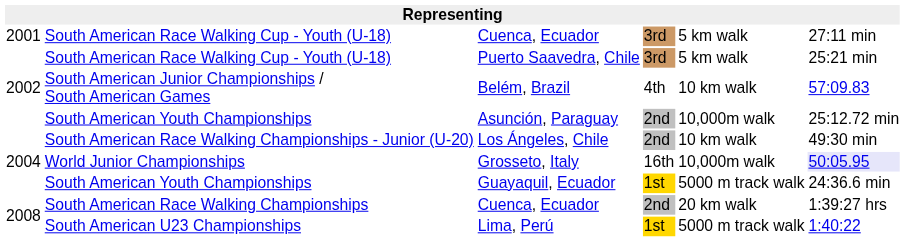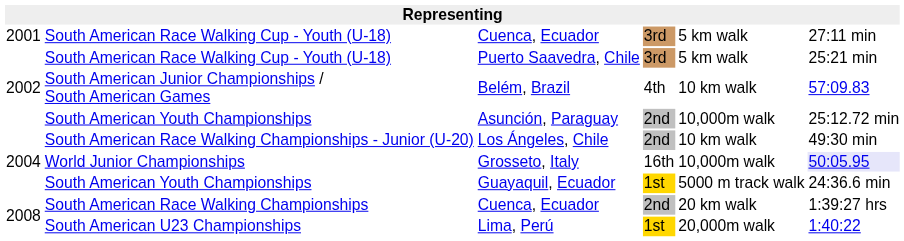 <table>
 <tr>
 <th bgcolor="#eeeeee" colspan="6">Representing </th>
 </tr>
 <tr>
 <td>2001</td>
 <td><a href='#'>South American Race Walking Cup - Youth (U-18)</a></td>
 <td><a href='#'>Cuenca</a>, <a href='#'>Ecuador</a></td>
 <td bgcolor=cc9966>3rd</td>
 <td>5 km walk</td>
 <td>27:11 min</td>
 </tr>
 <tr>
 <td rowspan=3>2002</td>
 <td><a href='#'>South American Race Walking Cup - Youth (U-18)</a></td>
 <td><a href='#'>Puerto Saavedra</a>, <a href='#'>Chile</a></td>
 <td bgcolor=cc9966>3rd</td>
 <td>5 km walk</td>
 <td>25:21 min</td>
 </tr>
 <tr>
 <td><a href='#'>South American Junior Championships</a> /<br> <a href='#'>South American Games</a></td>
 <td><a href='#'>Belém</a>, <a href='#'>Brazil</a></td>
 <td>4th</td>
 <td>10 km walk</td>
 <td><a href='#'>57:09.83</a></td>
 </tr>
 <tr>
 <td><a href='#'>South American Youth Championships</a></td>
 <td><a href='#'>Asunción</a>, <a href='#'>Paraguay</a></td>
 <td bgcolor=silver>2nd</td>
 <td>10,000m walk</td>
 <td>25:12.72 min</td>
 </tr>
 <tr>
 <td rowspan=3>2004</td>
 <td><a href='#'>South American Race Walking Championships - Junior (U-20)</a></td>
 <td><a href='#'>Los Ángeles</a>, <a href='#'>Chile</a></td>
 <td bgcolor=silver>2nd</td>
 <td>10 km walk</td>
 <td>49:30 min</td>
 </tr>
 <tr>
 <td><a href='#'>World Junior Championships</a></td>
 <td><a href='#'>Grosseto</a>, <a href='#'>Italy</a></td>
 <td>16th</td>
 <td>10,000m walk</td>
 <td style="background: lavender;"><a href='#'>50:05.95</a></td>
 </tr>
 <tr>
 <td><a href='#'>South American Youth Championships</a></td>
 <td><a href='#'>Guayaquil</a>, <a href='#'>Ecuador</a></td>
 <td bgcolor=gold>1st</td>
 <td>5000 m track walk</td>
 <td>24:36.6 min</td>
 </tr>
 <tr>
 <td rowspan=2>2008</td>
 <td><a href='#'>South American Race Walking Championships</a></td>
 <td><a href='#'>Cuenca</a>, <a href='#'>Ecuador</a></td>
 <td bgcolor=silver>2nd</td>
 <td>20 km walk</td>
 <td>1:39:27 hrs</td>
 </tr>
 <tr>
 <td><a href='#'>South American U23 Championships</a></td>
 <td><a href='#'>Lima</a>, <a href='#'>Perú</a></td>
 <td bgcolor=gold>1st</td>
-<td>5000 m track walk</td>
+<td>20,000m walk</td>
 <td><a href='#'>1:40:22</a></td>
 </tr>
 </table>
